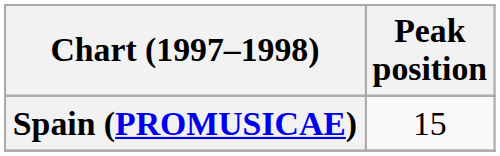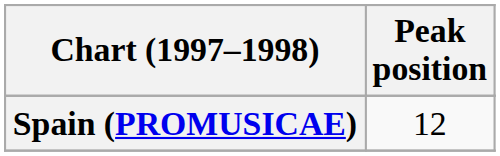 <table class="wikitable sortable plainrowheaders" style="text-align:center">
 <tr>
 <th>Chart (1997–1998)</th>
 <th>Peak<br>position</th>
 </tr>
 <tr>
 </tr>
 <tr>
 </tr>
 <tr>
 </tr>
 <tr>
 <th scope="row">Spain (<a href='#'>PROMUSICAE</a>)</th>
-<td>15</td>
+<td>12</td>
 </tr>
 <tr>
 </tr>
 </table>
